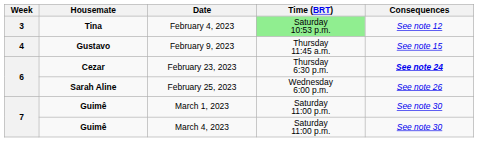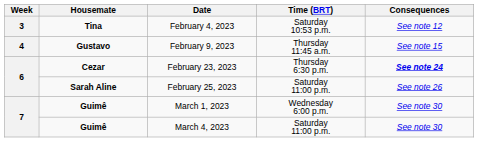 <table class="wikitable" style="width:60%; text-align:center; font-size:85%; line-height:13px;">
 <tr>
 <th width="03.00%">Week</th>
 <th width="14.25%">Housemate</th>
 <th width="14.25%">Date</th>
 <th width="14.25%">Time (<a href='#'>BRT</a>)</th>
 <th width="14.25%">Consequences</th>
 </tr>
 <tr>
 <th style="height:25px">3</th>
 <td><strong>Tina</strong></td>
 <td>February 4, 2023</td>
-<td style="background: lightgreen;">Saturday<br>10:53 p.m.</td>
+<td>Saturday<br>10:53 p.m.</td>
 <td><em><a href='#'>See note 12</a></em></td>
 </tr>
 <tr>
 <th style="height:25px">4</th>
 <td><strong>Gustavo</strong></td>
 <td>February 9, 2023</td>
 <td>Thursday<br>11:45 a.m.</td>
 <td><em><a href='#'>See note 15</a></em></td>
 </tr>
 <tr>
 <th rowspan=2 style="height:25px">6</th>
 <td><strong>Cezar</strong></td>
 <td>February 23, 2023</td>
 <td>Thursday<br>6:30 p.m.</td>
 <td><strong><em><a href='#'>See note 24</a></em></strong></td>
 </tr>
 <tr>
 <td><strong>Sarah Aline</strong></td>
 <td>February 25, 2023</td>
-<td>Wednesday<br>6:00 p.m.</td>
+<td>Saturday<br>11:00 p.m.</td>
 <td><em><a href='#'>See note 26</a></em></td>
 </tr>
 <tr>
 <th rowspan=2 style="height:25px">7</th>
 <td><strong>Guimê</strong></td>
 <td>March 1, 2023</td>
-<td>Saturday<br>11:00 p.m.</td>
+<td>Wednesday<br>6:00 p.m.</td>
 <td><em><a href='#'>See note 30</a></em></td>
 </tr>
 <tr>
 <td><strong>Guimê</strong></td>
 <td>March 4, 2023</td>
 <td>Saturday<br>11:00 p.m.</td>
 <td><em><a href='#'>See note 30</a></em></td>
 </tr>
 </table>
